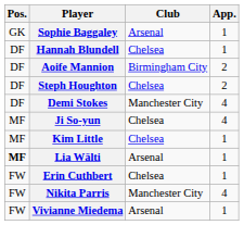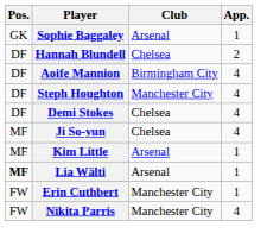 <table class="wikitable plainrowheaders" style="text-align: left">
 <tr>
 <th scope=col>Pos.</th>
 <th scope=col>Player</th>
 <th scope=col>Club</th>
 <th scope=col>App.</th>
 </tr>
 <tr>
 <td style=text-align:center>GK</td>
 <th scope=row><a href='#'>Sophie Baggaley</a></th>
 <td><a href='#'>Arsenal</a></td>
 <td style=text-align:center>1</td>
 </tr>
 <tr>
 <td style=text-align:center>DF</td>
 <th scope=row><a href='#'>Hannah Blundell</a> </th>
 <td><a href='#'>Chelsea</a></td>
-<td style=text-align:center>1</td>
+<td style=text-align:center>2</td>
 </tr>
 <tr>
 <td style=text-align:center>DF</td>
 <th scope=row><a href='#'>Aoife Mannion</a> </th>
 <td><a href='#'>Birmingham City</a></td>
-<td style=text-align:center>2</td>
+<td style=text-align:center>4</td>
 </tr>
 <tr>
 <td style=text-align:center>DF</td>
 <th scope=row><a href='#'>Steph Houghton</a> </th>
-<td><a href='#'>Chelsea</a></td>
-<td style=text-align:center>2</td>
+<td><a href='#'>Manchester City</a></td>
+<td style=text-align:center>4</td>
 </tr>
 <tr>
 <td style=text-align:center>DF</td>
 <th scope=row><a href='#'>Demi Stokes</a> </th>
-<td>Manchester City</td>
+<td>Chelsea</td>
 <td style=text-align:center>4</td>
 </tr>
 <tr>
 <td style=text-align:center>MF</td>
 <th scope=row><a href='#'>Ji So-yun</a> </th>
 <td>Chelsea</td>
 <td style=text-align:center>4</td>
 </tr>
 <tr>
 <td style=text-align:center>MF</td>
 <th scope=row><a href='#'>Kim Little</a></th>
-<td><a href='#'>Chelsea</a></td>
+<td><a href='#'>Arsenal</a></td>
 <td style=text-align:center>1</td>
 </tr>
 <tr>
 <td style=text-align:center><strong>MF</strong></td>
 <th scope=row><a href='#'>Lia Wälti</a></th>
 <td>Arsenal</td>
 <td style=text-align:center>1</td>
 </tr>
 <tr>
 <td style=text-align:center>FW</td>
 <th scope=row><a href='#'>Erin Cuthbert</a></th>
-<td>Chelsea</td>
+<td>Manchester City</td>
 <td style=text-align:center>1</td>
 </tr>
 <tr>
 <td style=text-align:center>FW</td>
 <th scope=row><a href='#'>Nikita Parris</a> </th>
 <td>Manchester City</td>
 <td style=text-align:center>4</td>
 </tr>
-<tr>
-<td style=text-align:center>FW</td>
-<th scope=row><a href='#'>Vivianne Miedema</a></th>
-<td>Arsenal</td>
-<td style=text-align:center>1</td>
-</tr>
 </table>
